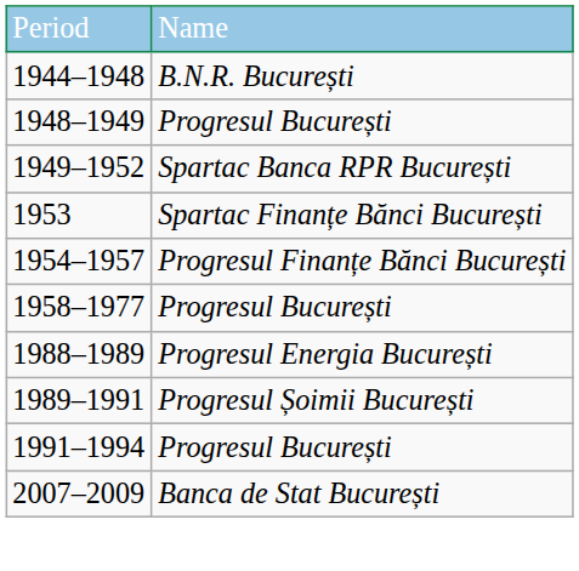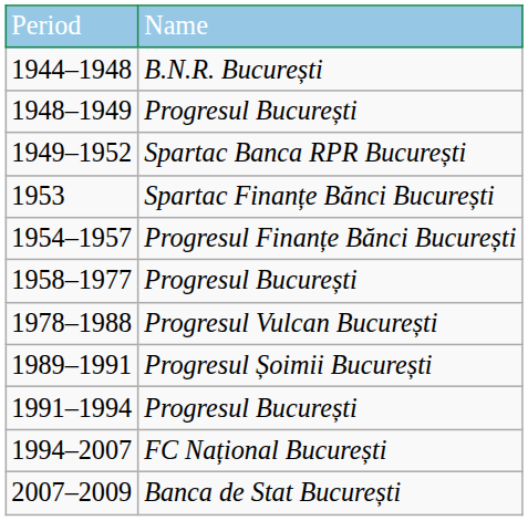 <table class="wikitable" style="text-align: left" align="right">
 <tr>
 <td style="background:#96C8E5;color:white;border:1px solid #14864A">Period</td>
 <td style="background:#96C8E5;color:white;border:1px solid #14864A">Name</td>
 </tr>
 <tr>
 <td>1944–1948</td>
 <td align=left><em>B.N.R. București</em></td>
 </tr>
 <tr>
 <td>1948–1949</td>
 <td align=left><em>Progresul București</em></td>
 </tr>
 <tr>
 <td>1949–1952</td>
 <td align=left><em>Spartac Banca RPR București</em></td>
 </tr>
 <tr>
 <td>1953</td>
 <td align=left><em>Spartac Finanțe Bănci București</em></td>
 </tr>
 <tr>
 <td>1954–1957</td>
 <td align=left><em>Progresul Finanțe Bănci București</em></td>
 </tr>
 <tr>
 <td>1958–1977</td>
 <td align=left><em>Progresul București</em></td>
 </tr>
 <tr>
-<td>1988–1989</td>
-<td align=left><em>Progresul Energia București</em></td>
+<td>1978–1988</td>
+<td align=left><em>Progresul Vulcan București</em></td>
 </tr>
 <tr>
 <td>1989–1991</td>
 <td align=left><em>Progresul Șoimii București</em></td>
 </tr>
 <tr>
 <td>1991–1994</td>
 <td align=left><em>Progresul București</em></td>
 </tr>
 <tr>
+<td>1994–2007</td>
+<td align=left><em>FC Național București</em></td>
+</tr>
+<tr>
 <td>2007–2009</td>
 <td align=left><em>Banca de Stat București</em></td>
 </tr>
 </table>
